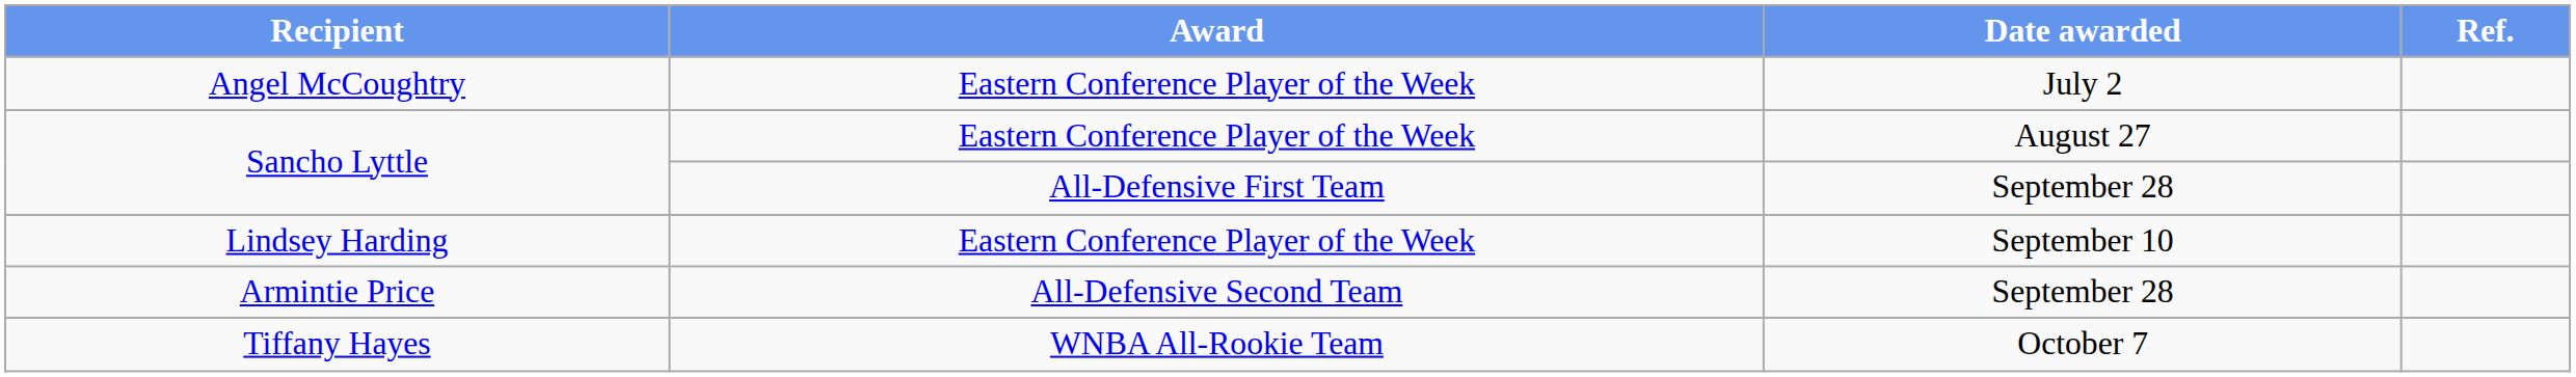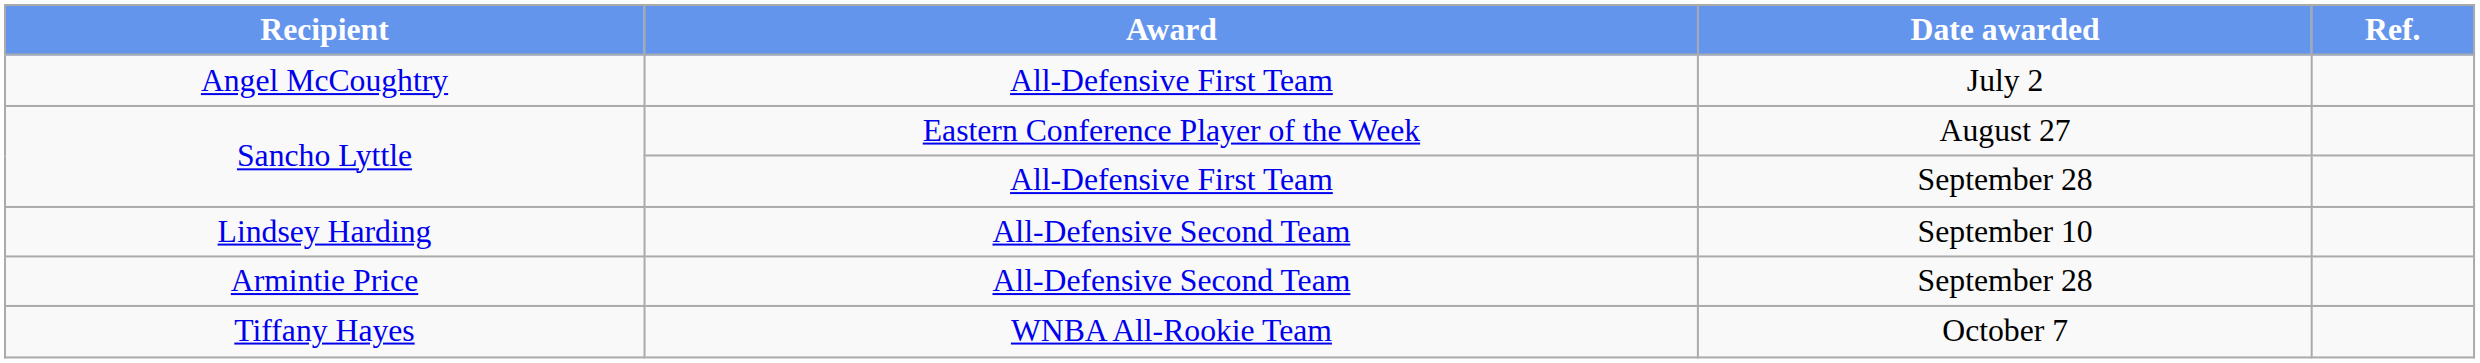 <table class="wikitable sortable sortable" style="text-align: center">
 <tr>
 <th style="background:#6495ED;color:white"; width="5%">Recipient</th>
 <th style="background:#6495ED;color:white"; width="9%">Award</th>
 <th style="background:#6495ED;color:white"; width="5%">Date awarded</th>
 <th style="background:#6495ED;color:white"; width="1%" class="unsortable">Ref.</th>
 </tr>
 <tr>
 <td><a href='#'>Angel McCoughtry</a></td>
-<td><a href='#'>Eastern Conference Player of the Week</a></td>
+<td><a href='#'>All-Defensive First Team</a></td>
 <td>July 2</td>
 <td></td>
 </tr>
 <tr>
 <td rowspan=2><a href='#'>Sancho Lyttle</a></td>
 <td><a href='#'>Eastern Conference Player of the Week</a></td>
 <td>August 27</td>
 <td></td>
 </tr>
 <tr>
 <td><a href='#'>All-Defensive First Team</a></td>
 <td>September 28</td>
 <td><br></td>
 </tr>
 <tr>
 <td><a href='#'>Lindsey Harding</a></td>
-<td><a href='#'>Eastern Conference Player of the Week</a></td>
+<td><a href='#'>All-Defensive Second Team</a></td>
 <td>September 10</td>
 <td></td>
 </tr>
 <tr>
 <td><a href='#'>Armintie Price</a></td>
 <td><a href='#'>All-Defensive Second Team</a></td>
 <td>September 28</td>
 <td><br></td>
 </tr>
 <tr>
 <td><a href='#'>Tiffany Hayes</a></td>
 <td><a href='#'>WNBA All-Rookie Team</a></td>
 <td>October 7</td>
 <td></td>
 </tr>
 </table>
